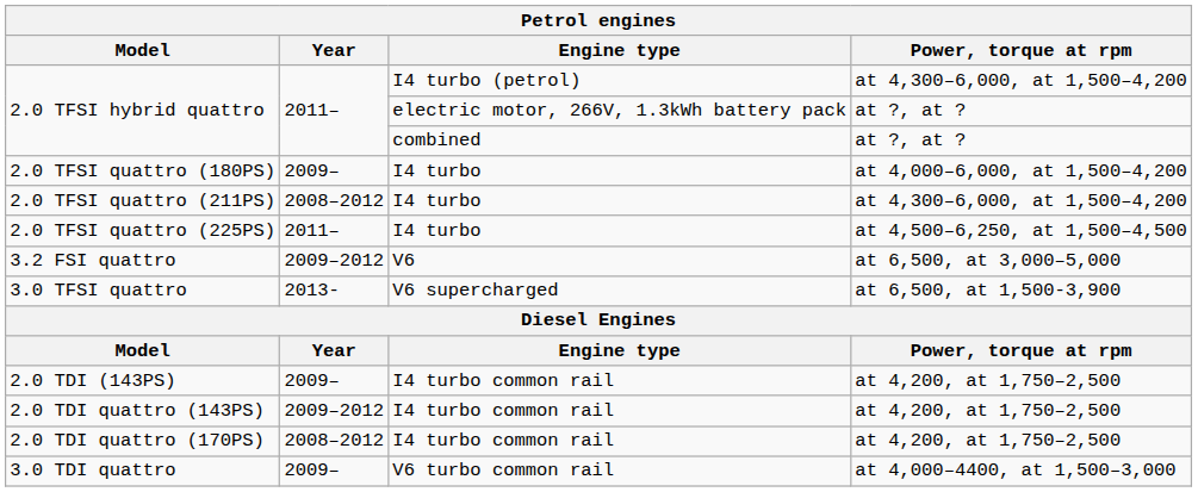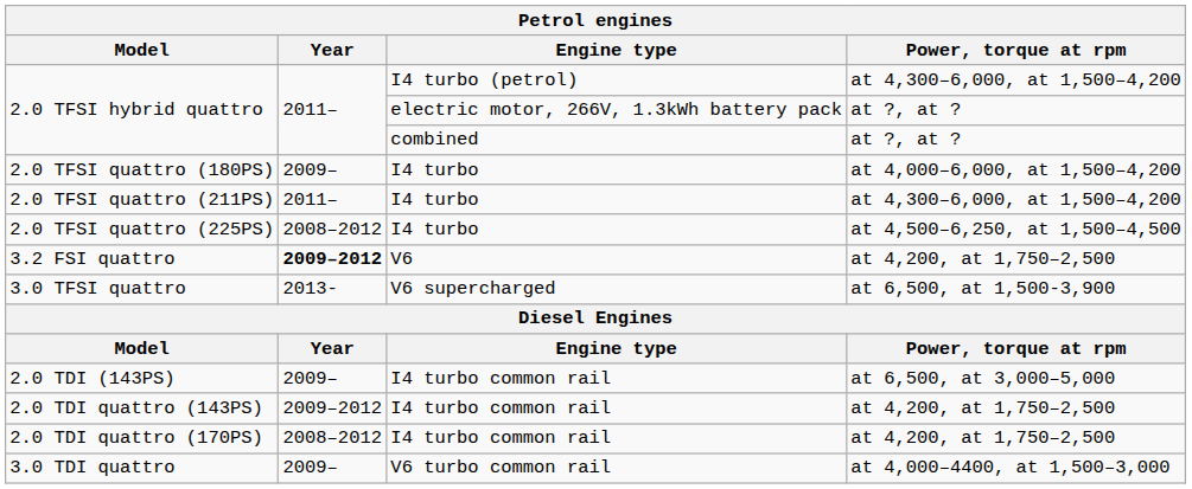 <table class="wikitable">
 <tr>
 <th colspan=4>Petrol engines</th>
 </tr>
 <tr>
 <th>Model</th>
 <th>Year</th>
 <th>Engine type</th>
 <th>Power, torque at rpm</th>
 </tr>
 <tr>
 <td rowspan=3>2.0 TFSI hybrid quattro</td>
 <td rowspan=3>2011–</td>
 <td> I4 turbo (petrol)</td>
 <td> at 4,300–6,000,  at 1,500–4,200</td>
 </tr>
 <tr>
 <td>electric motor, 266V, 1.3kWh battery pack</td>
 <td> at ?,  at ?</td>
 </tr>
 <tr>
 <td>combined</td>
 <td> at ?,  at ?</td>
 </tr>
 <tr>
 <td>2.0 TFSI quattro (180PS)</td>
 <td>2009–</td>
 <td> I4 turbo</td>
 <td> at 4,000–6,000,  at 1,500–4,200</td>
 </tr>
 <tr>
 <td>2.0 TFSI quattro (211PS)</td>
-<td>2008–2012</td>
+<td>2011–</td>
 <td> I4 turbo</td>
 <td> at 4,300–6,000,  at 1,500–4,200</td>
 </tr>
 <tr>
 <td>2.0 TFSI quattro (225PS)</td>
-<td>2011–</td>
+<td>2008–2012</td>
 <td> I4 turbo</td>
 <td> at 4,500–6,250,  at 1,500–4,500</td>
 </tr>
 <tr>
 <td>3.2 FSI quattro</td>
-<td>2009–2012</td>
+<td><strong>2009–2012</strong></td>
 <td> V6</td>
-<td> at 6,500,  at 3,000–5,000</td>
+<td> at 4,200,  at 1,750–2,500</td>
 </tr>
 <tr>
 <td>3.0 TFSI quattro</td>
 <td>2013-</td>
 <td> V6 supercharged</td>
 <td> at 6,500,  at 1,500-3,900</td>
 </tr>
 <tr>
 <th colspan="4">Diesel Engines</th>
 </tr>
 <tr>
 <th>Model</th>
 <th>Year</th>
 <th>Engine type</th>
 <th>Power, torque at rpm</th>
 </tr>
 <tr>
 <td>2.0 TDI (143PS)</td>
 <td>2009–</td>
 <td> I4 turbo common rail</td>
-<td> at 4,200,  at 1,750–2,500</td>
+<td> at 6,500,  at 3,000–5,000</td>
 </tr>
 <tr>
 <td>2.0 TDI quattro (143PS)</td>
 <td>2009–2012</td>
 <td> I4 turbo common rail</td>
 <td> at 4,200,  at 1,750–2,500</td>
 </tr>
 <tr>
 <td>2.0 TDI quattro (170PS)</td>
 <td>2008–2012</td>
 <td> I4 turbo common rail</td>
 <td> at 4,200,  at 1,750–2,500</td>
 </tr>
 <tr>
 <td>3.0 TDI quattro</td>
 <td>2009–</td>
 <td> V6 turbo common rail</td>
 <td> at 4,000–4400,  at 1,500–3,000</td>
 </tr>
 </table>
